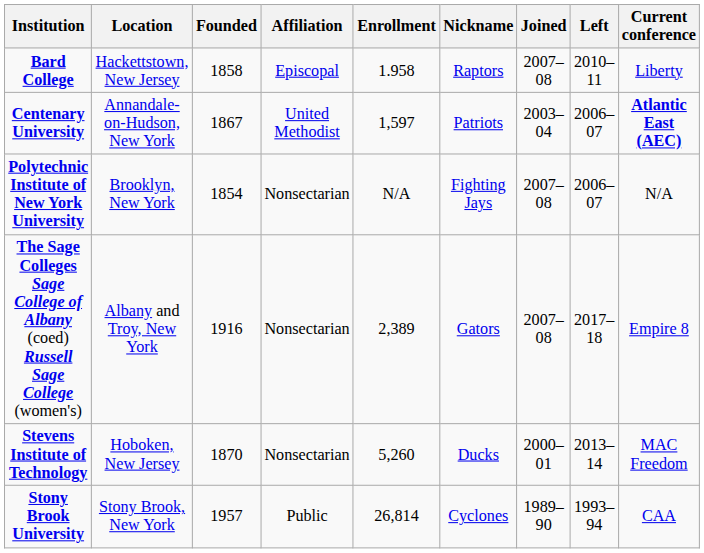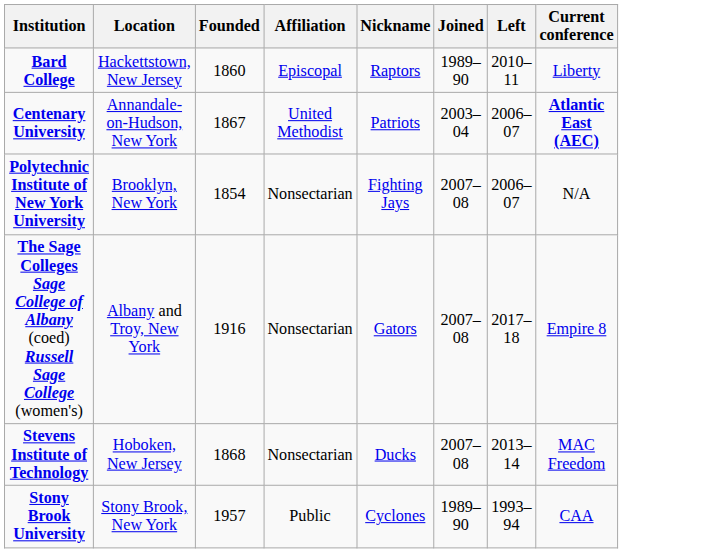 <table class="wikitable sortable" style="text-align: center;">
 <tr>
 <th>Institution</th>
 <th>Location</th>
 <th>Founded</th>
 <th>Affiliation</th>
-<th>Enrollment</th>
 <th>Nickname</th>
 <th>Joined</th>
 <th>Left</th>
 <th>Current<br>conference</th>
 </tr>
 <tr>
 <td><strong><a href='#'>Bard College</a></strong></td>
 <td><a href='#'>Hackettstown, New Jersey</a></td>
-<td>1858</td>
+<td>1860</td>
 <td><a href='#'>Episcopal</a></td>
-<td>1.958</td>
 <td><a href='#'>Raptors</a></td>
-<td>2007–08</td>
+<td>1989–90</td>
 <td>2010–11</td>
 <td><a href='#'>Liberty</a></td>
 </tr>
 <tr>
 <td><strong><a href='#'>Centenary University</a></strong></td>
 <td><a href='#'>Annandale-on-Hudson, New York</a></td>
 <td>1867</td>
 <td><a href='#'>United Methodist</a></td>
-<td>1,597</td>
 <td><a href='#'>Patriots</a></td>
 <td>2003–04</td>
 <td>2006–07</td>
 <td><strong><a href='#'>Atlantic East (AEC)</a></strong></td>
 </tr>
 <tr>
 <td><strong><a href='#'>Polytechnic Institute of New York University</a></strong></td>
 <td><a href='#'>Brooklyn, New York</a></td>
 <td>1854</td>
 <td>Nonsectarian</td>
-<td>N/A</td>
 <td><a href='#'>Fighting Jays</a></td>
 <td>2007–08</td>
 <td>2006–07</td>
 <td>N/A</td>
 </tr>
 <tr>
 <td><strong><a href='#'>The Sage Colleges</a></strong><br><strong><em><a href='#'>Sage College of Albany</a></em></strong> (coed)<br><strong><em><a href='#'>Russell Sage College</a></em></strong> (women's)</td>
 <td><a href='#'>Albany</a> and<br><a href='#'>Troy, New York</a></td>
 <td>1916</td>
 <td>Nonsectarian</td>
-<td>2,389</td>
 <td><a href='#'>Gators</a></td>
 <td>2007–08</td>
 <td>2017–18</td>
 <td><a href='#'>Empire 8</a></td>
 </tr>
 <tr>
 <td><strong><a href='#'>Stevens Institute of Technology</a></strong></td>
 <td><a href='#'>Hoboken, New Jersey</a></td>
-<td>1870</td>
+<td>1868</td>
 <td>Nonsectarian</td>
-<td>5,260</td>
 <td><a href='#'>Ducks</a></td>
-<td>2000–01</td>
+<td>2007–08</td>
 <td>2013–14</td>
 <td><a href='#'>MAC</a> <a href='#'>Freedom</a></td>
 </tr>
 <tr>
 <td><strong><a href='#'>Stony Brook University</a></strong></td>
 <td><a href='#'>Stony Brook, New York</a></td>
 <td>1957</td>
 <td>Public</td>
-<td>26,814</td>
 <td><a href='#'>Cyclones</a></td>
 <td>1989–90</td>
 <td>1993–94</td>
 <td><a href='#'>CAA</a><br></td>
 </tr>
 </table>
